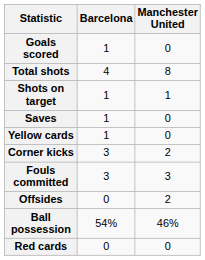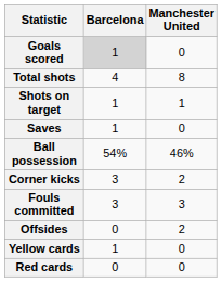 <table class="wikitable plainrowheaders" style="text-align:center">
 <tr>
 <th scope="col" style="width:100px">Statistic</th>
 <th scope="col" style="width:70px">Barcelona</th>
 <th scope="col" style="width:70px">Manchester United</th>
 </tr>
 <tr>
 <th scope=row>Goals scored</th>
-<td>1</td>
+<td style="background: lightgrey;">1</td>
 <td>0</td>
 </tr>
 <tr>
 <th scope=row>Total shots</th>
 <td>4</td>
 <td>8</td>
 </tr>
 <tr>
 <th scope=row>Shots on target</th>
 <td>1</td>
 <td>1</td>
 </tr>
 <tr>
 <th scope=row>Saves</th>
 <td>1</td>
 <td>0</td>
 </tr>
 <tr>
-<th scope=row>Yellow cards</th>
-<td>1</td>
-<td>0</td>
+<th scope=row>Ball possession</th>
+<td>54%</td>
+<td>46%</td>
 </tr>
 <tr>
 <th scope=row>Corner kicks</th>
 <td>3</td>
 <td>2</td>
 </tr>
 <tr>
 <th scope=row>Fouls committed</th>
 <td>3</td>
 <td>3</td>
 </tr>
 <tr>
 <th scope=row>Offsides</th>
 <td>0</td>
 <td>2</td>
 </tr>
 <tr>
-<th scope=row>Ball possession</th>
-<td>54%</td>
-<td>46%</td>
+<th scope=row>Yellow cards</th>
+<td>1</td>
+<td>0</td>
 </tr>
 <tr>
 <th scope=row>Red cards</th>
 <td>0</td>
 <td>0</td>
 </tr>
 </table>
